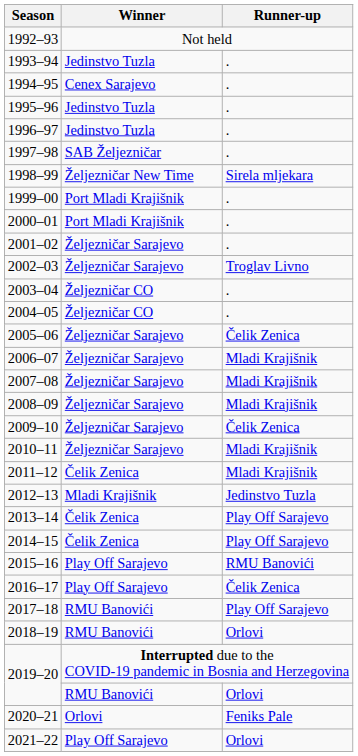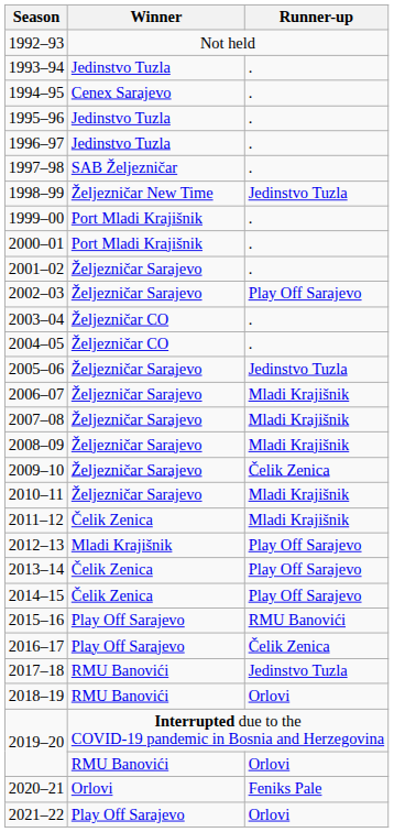 <table class="wikitable">
 <tr>
 <th>Season</th>
 <th>Winner</th>
 <th>Runner-up</th>
 </tr>
 <tr>
 <td>1992–93</td>
 <td colspan=2 rowspan=1 align=center>Not held</td>
 </tr>
 <tr>
 <td>1993–94</td>
 <td><a href='#'>Jedinstvo Tuzla</a></td>
 <td>.</td>
 </tr>
 <tr>
 <td>1994–95</td>
 <td><a href='#'>Cenex Sarajevo</a></td>
 <td>.</td>
 </tr>
 <tr>
 <td>1995–96</td>
 <td><a href='#'>Jedinstvo Tuzla</a></td>
 <td>.</td>
 </tr>
 <tr>
 <td>1996–97</td>
 <td><a href='#'>Jedinstvo Tuzla</a></td>
 <td>.</td>
 </tr>
 <tr>
 <td>1997–98</td>
 <td><a href='#'>SAB Željezničar</a></td>
 <td>.</td>
 </tr>
 <tr>
 <td>1998–99</td>
 <td><a href='#'>Željezničar New Time</a></td>
-<td><a href='#'>Sirela mljekara</a></td>
+<td><a href='#'>Jedinstvo Tuzla</a></td>
 </tr>
 <tr>
 <td>1999–00</td>
 <td><a href='#'>Port Mladi Krajišnik</a></td>
 <td>.</td>
 </tr>
 <tr>
 <td>2000–01</td>
 <td><a href='#'>Port Mladi Krajišnik</a></td>
 <td>.</td>
 </tr>
 <tr>
 <td>2001–02</td>
 <td><a href='#'>Željezničar Sarajevo</a></td>
 <td>.</td>
 </tr>
 <tr>
 <td>2002–03</td>
 <td><a href='#'>Željezničar Sarajevo</a></td>
-<td><a href='#'>Troglav Livno</a></td>
+<td><a href='#'>Play Off Sarajevo</a></td>
 </tr>
 <tr>
 <td>2003–04</td>
 <td><a href='#'>Željezničar CO</a></td>
 <td>.</td>
 </tr>
 <tr>
 <td>2004–05</td>
 <td><a href='#'>Željezničar CO</a></td>
 <td>.</td>
 </tr>
 <tr>
 <td>2005–06</td>
 <td><a href='#'>Željezničar Sarajevo</a></td>
-<td><a href='#'>Čelik Zenica</a></td>
+<td><a href='#'>Jedinstvo Tuzla</a></td>
 </tr>
 <tr>
 <td>2006–07</td>
 <td><a href='#'>Željezničar Sarajevo</a></td>
 <td><a href='#'>Mladi Krajišnik</a></td>
 </tr>
 <tr>
 <td>2007–08</td>
 <td><a href='#'>Željezničar Sarajevo</a></td>
 <td><a href='#'>Mladi Krajišnik</a></td>
 </tr>
 <tr>
 <td>2008–09</td>
 <td><a href='#'>Željezničar Sarajevo</a></td>
 <td><a href='#'>Mladi Krajišnik</a></td>
 </tr>
 <tr>
 <td>2009–10</td>
 <td><a href='#'>Željezničar Sarajevo</a></td>
 <td><a href='#'>Čelik Zenica</a></td>
 </tr>
 <tr>
 <td>2010–11</td>
 <td><a href='#'>Željezničar Sarajevo</a></td>
 <td><a href='#'>Mladi Krajišnik</a></td>
 </tr>
 <tr>
 <td>2011–12</td>
 <td><a href='#'>Čelik Zenica</a></td>
 <td><a href='#'>Mladi Krajišnik</a></td>
 </tr>
 <tr>
 <td>2012–13</td>
 <td><a href='#'>Mladi Krajišnik</a></td>
-<td><a href='#'>Jedinstvo Tuzla</a></td>
+<td><a href='#'>Play Off Sarajevo</a></td>
 </tr>
 <tr>
 <td>2013–14</td>
 <td><a href='#'>Čelik Zenica</a></td>
 <td><a href='#'>Play Off Sarajevo</a></td>
 </tr>
 <tr>
 <td>2014–15</td>
 <td><a href='#'>Čelik Zenica</a></td>
 <td><a href='#'>Play Off Sarajevo</a></td>
 </tr>
 <tr>
 <td>2015–16</td>
 <td><a href='#'>Play Off Sarajevo</a></td>
 <td><a href='#'>RMU Banovići</a></td>
 </tr>
 <tr>
 <td>2016–17</td>
 <td><a href='#'>Play Off Sarajevo</a></td>
 <td><a href='#'>Čelik Zenica</a></td>
 </tr>
 <tr>
 <td>2017–18</td>
 <td><a href='#'>RMU Banovići</a></td>
-<td><a href='#'>Play Off Sarajevo</a></td>
+<td><a href='#'>Jedinstvo Tuzla</a></td>
 </tr>
 <tr>
 <td>2018–19</td>
 <td><a href='#'>RMU Banovići</a></td>
 <td><a href='#'>Orlovi</a></td>
 </tr>
 <tr>
 <td rowspan=2>2019–20</td>
 <td colspan=2 align=center><strong>Interrupted </strong> due to the<br><a href='#'>COVID-19 pandemic in Bosnia and Herzegovina</a></td>
 </tr>
 <tr>
 <td><a href='#'>RMU Banovići</a></td>
 <td><a href='#'>Orlovi</a></td>
 </tr>
 <tr>
 <td>2020–21</td>
 <td><a href='#'>Orlovi</a></td>
 <td><a href='#'>Feniks Pale</a></td>
 </tr>
 <tr>
 <td>2021–22</td>
 <td><a href='#'>Play Off Sarajevo</a></td>
 <td><a href='#'>Orlovi</a></td>
 </tr>
 </table>
